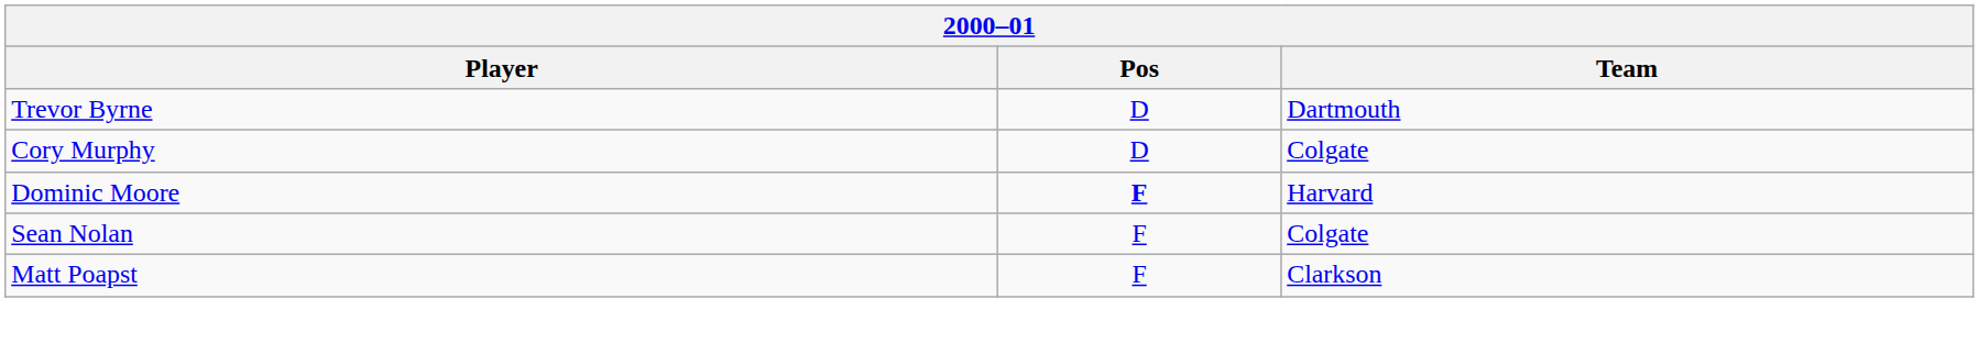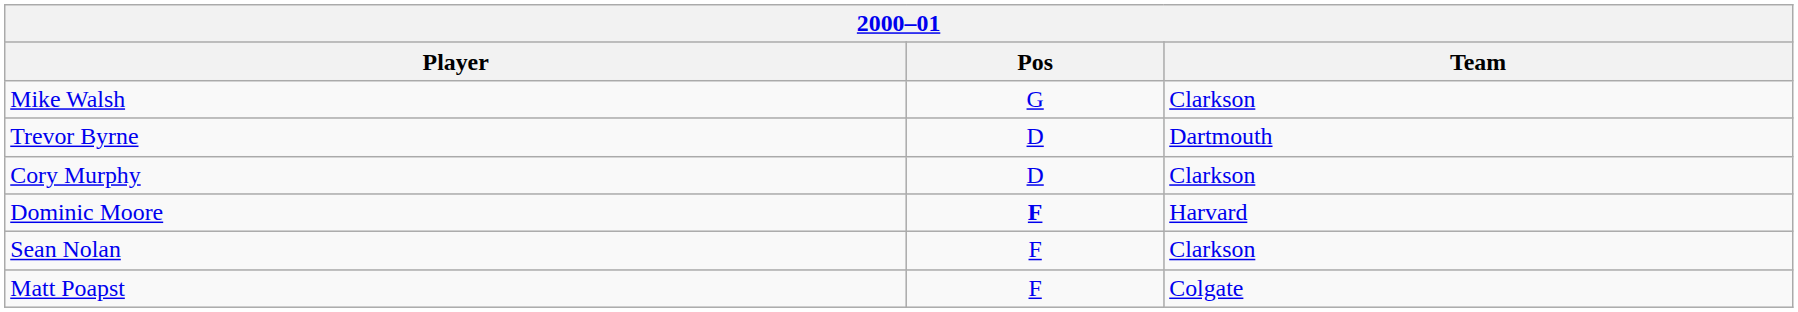 <table class="wikitable" width=95%>
 <tr>
 <th colspan=3><a href='#'>2000–01</a></th>
 </tr>
 <tr>
 <th>Player</th>
 <th>Pos</th>
 <th>Team</th>
 </tr>
 <tr>
+<td><a href='#'>Mike Walsh</a></td>
+<td align=center><a href='#'>G</a></td>
+<td><a href='#'>Clarkson</a></td>
+</tr>
+<tr>
 <td><a href='#'>Trevor Byrne</a></td>
 <td align=center><a href='#'>D</a></td>
 <td><a href='#'>Dartmouth</a></td>
 </tr>
 <tr>
 <td><a href='#'>Cory Murphy</a></td>
 <td align=center><a href='#'>D</a></td>
-<td><a href='#'>Colgate</a></td>
+<td><a href='#'>Clarkson</a></td>
 </tr>
 <tr>
 <td><a href='#'>Dominic Moore</a></td>
 <td align=center><strong><a href='#'>F</a></strong></td>
 <td><a href='#'>Harvard</a></td>
 </tr>
 <tr>
 <td><a href='#'>Sean Nolan</a></td>
 <td align=center><a href='#'>F</a></td>
-<td><a href='#'>Colgate</a></td>
+<td><a href='#'>Clarkson</a></td>
 </tr>
 <tr>
 <td><a href='#'>Matt Poapst</a></td>
 <td align=center><a href='#'>F</a></td>
-<td><a href='#'>Clarkson</a></td>
+<td><a href='#'>Colgate</a></td>
 </tr>
 </table>
